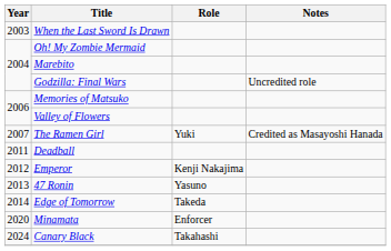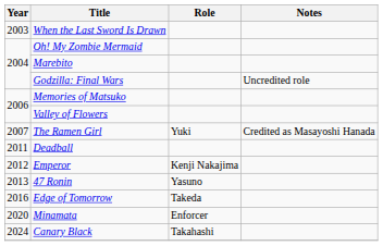 <table class="wikitable sortable">
 <tr>
 <th>Year</th>
 <th>Title</th>
 <th>Role</th>
 <th>Notes</th>
 </tr>
 <tr>
 <td>2003</td>
 <td><em><a href='#'>When the Last Sword Is Drawn</a></em></td>
 <td></td>
 <td></td>
 </tr>
 <tr>
 <td rowspan="3">2004</td>
 <td><em><a href='#'>Oh! My Zombie Mermaid</a></em></td>
 <td></td>
 <td></td>
 </tr>
 <tr>
 <td><em><a href='#'>Marebito</a></em></td>
 <td></td>
 <td></td>
 </tr>
 <tr>
 <td><em><a href='#'>Godzilla: Final Wars</a></em></td>
 <td></td>
 <td>Uncredited role</td>
 </tr>
 <tr>
 <td rowspan="2">2006</td>
 <td><em><a href='#'>Memories of Matsuko</a></em></td>
 <td></td>
 <td></td>
 </tr>
 <tr>
 <td><em><a href='#'>Valley of Flowers</a></em></td>
 <td></td>
 <td></td>
 </tr>
 <tr>
 <td>2007</td>
 <td><em><a href='#'>The Ramen Girl</a></em></td>
 <td>Yuki</td>
 <td>Credited as Masayoshi Hanada</td>
 </tr>
 <tr>
 <td>2011</td>
 <td><em><a href='#'>Deadball</a></em></td>
 <td></td>
 <td></td>
 </tr>
 <tr>
 <td>2012</td>
 <td><em><a href='#'>Emperor</a></em></td>
 <td>Kenji Nakajima</td>
 <td></td>
 </tr>
 <tr>
 <td>2013</td>
 <td><em><a href='#'>47 Ronin</a></em></td>
 <td>Yasuno</td>
 <td></td>
 </tr>
 <tr>
-<td>2014</td>
+<td>2016</td>
 <td><em><a href='#'>Edge of Tomorrow</a></em></td>
 <td>Takeda</td>
 <td></td>
 </tr>
 <tr>
 <td>2020</td>
 <td><em><a href='#'>Minamata</a></em></td>
 <td>Enforcer</td>
 <td></td>
 </tr>
 <tr>
 <td>2024</td>
 <td><em><a href='#'>Canary Black</a></em></td>
 <td>Takahashi</td>
 <td></td>
 </tr>
 <tr>
 </tr>
 </table>
